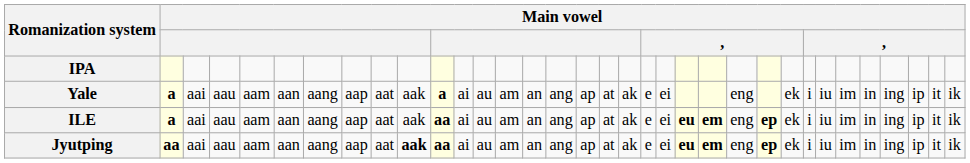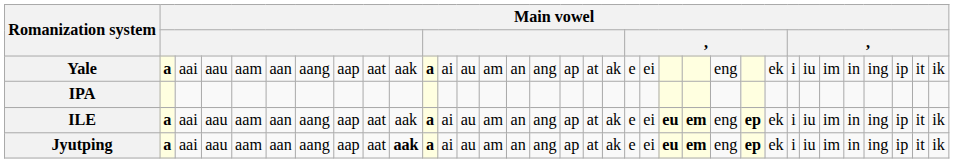 <table class="wikitable" style="text-align:center;">
 <tr>
 <th rowspan=2>Romanization system</th>
 <th colspan=33>Main vowel</th>
 </tr>
 <tr>
 <th colspan=9></th>
 <th colspan=9></th>
 <th colspan=7>, </th>
 <th colspan=8>, </th>
+</tr>
+<tr>
+<th><strong>Yale</strong></th>
+<td style="background:LightYellow"><strong>a</strong></td>
+<td>aai</td>
+<td>aau</td>
+<td>aam</td>
+<td>aan</td>
+<td>aang</td>
+<td>aap</td>
+<td>aat</td>
+<td>aak</td>
+<td style="background:LightYellow"><strong>a</strong></td>
+<td>ai</td>
+<td>au</td>
+<td>am</td>
+<td>an</td>
+<td>ang</td>
+<td>ap</td>
+<td>at</td>
+<td>ak</td>
+<td>e</td>
+<td>ei</td>
+<td style="background:LightYellow"></td>
+<td style="background:LightYellow"></td>
+<td>eng</td>
+<td style="background:LightYellow"></td>
+<td>ek</td>
+<td>i</td>
+<td>iu</td>
+<td>im</td>
+<td>in</td>
+<td>ing</td>
+<td>ip</td>
+<td>it</td>
+<td>ik</td>
 </tr>
 <tr>
 <th><strong>IPA</strong></th>
 <td style="background:LightYellow"><strong></strong></td>
 <td></td>
 <td></td>
 <td></td>
 <td></td>
 <td></td>
 <td></td>
 <td></td>
 <td></td>
 <td style="background:LightYellow"><strong></strong></td>
 <td></td>
 <td></td>
 <td></td>
 <td></td>
 <td></td>
 <td></td>
 <td></td>
 <td></td>
 <td></td>
 <td></td>
 <td style="background:LightYellow"><strong></strong></td>
 <td style="background:LightYellow"><strong></strong></td>
 <td></td>
 <td style="background:LightYellow"><strong></strong></td>
 <td></td>
 <td></td>
 <td></td>
 <td></td>
 <td></td>
 <td></td>
 <td></td>
 <td></td>
 <td></td>
 </tr>
 <tr>
-<th><strong>Yale</strong></th>
+<th><strong>ILE</strong></th>
 <td style="background:LightYellow"><strong>a</strong></td>
 <td>aai</td>
 <td>aau</td>
 <td>aam</td>
 <td>aan</td>
 <td>aang</td>
 <td>aap</td>
 <td>aat</td>
 <td>aak</td>
 <td style="background:LightYellow"><strong>a</strong></td>
-<td>ai</td>
-<td>au</td>
-<td>am</td>
-<td>an</td>
-<td>ang</td>
-<td>ap</td>
-<td>at</td>
-<td>ak</td>
-<td>e</td>
-<td>ei</td>
-<td style="background:LightYellow"></td>
-<td style="background:LightYellow"></td>
-<td>eng</td>
-<td style="background:LightYellow"></td>
-<td>ek</td>
-<td>i</td>
-<td>iu</td>
-<td>im</td>
-<td>in</td>
-<td>ing</td>
-<td>ip</td>
-<td>it</td>
-<td>ik</td>
-</tr>
-<tr>
-<th><strong>ILE</strong></th>
-<td style="background:LightYellow"><strong>a</strong></td>
-<td>aai</td>
-<td>aau</td>
-<td>aam</td>
-<td>aan</td>
-<td>aang</td>
-<td>aap</td>
-<td>aat</td>
-<td>aak</td>
-<td style="background:LightYellow"><strong>aa</strong></td>
 <td>ai</td>
 <td>au</td>
 <td>am</td>
 <td>an</td>
 <td>ang</td>
 <td>ap</td>
 <td>at</td>
 <td>ak</td>
 <td>e</td>
 <td>ei</td>
 <td style="background:LightYellow"><strong>eu</strong></td>
 <td style="background:LightYellow"><strong>em</strong></td>
 <td>eng</td>
 <td style="background:LightYellow"><strong>ep</strong></td>
 <td>ek</td>
 <td>i</td>
 <td>iu</td>
 <td>im</td>
 <td>in</td>
 <td>ing</td>
 <td>ip</td>
 <td>it</td>
 <td>ik</td>
 </tr>
 <tr>
 <th><strong>Jyutping</strong></th>
-<td style="background:LightYellow"><strong>aa</strong></td>
+<td style="background:LightYellow"><strong>a</strong></td>
 <td>aai</td>
 <td>aau</td>
 <td>aam</td>
 <td>aan</td>
 <td>aang</td>
 <td>aap</td>
 <td>aat</td>
 <td><strong>aak</strong></td>
-<td style="background:LightYellow"><strong>aa</strong></td>
+<td style="background:LightYellow"><strong>a</strong></td>
 <td>ai</td>
 <td>au</td>
 <td>am</td>
 <td>an</td>
 <td>ang</td>
 <td>ap</td>
 <td>at</td>
 <td>ak</td>
 <td>e</td>
 <td>ei</td>
 <td style="background:LightYellow"><strong>eu</strong></td>
 <td style="background:LightYellow"><strong>em</strong></td>
 <td>eng</td>
 <td style="background:LightYellow"><strong>ep</strong></td>
 <td>ek</td>
 <td>i</td>
 <td>iu</td>
 <td>im</td>
 <td>in</td>
 <td>ing</td>
 <td>ip</td>
 <td>it</td>
 <td>ik</td>
 </tr>
 </table>
